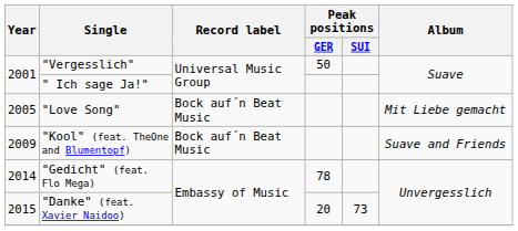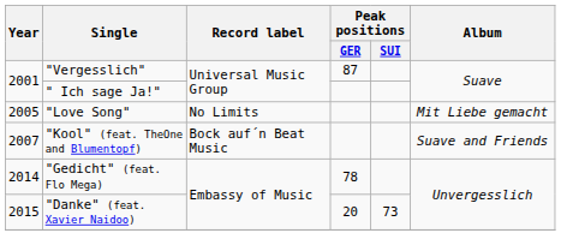 <table class="wikitable">
 <tr>
 <th align="center" rowspan="2" width="10">Year</th>
 <th align="center" rowspan="2" width="140">Single</th>
 <th align="center" rowspan="2" width="140">Record label</th>
 <th align="center" colspan="2" width="20">Peak positions</th>
 <th align="center" rowspan="2" width="140">Album</th>
 </tr>
 <tr>
 <th scope="col" style="width:3em;font-size:90%;"><a href='#'>GER</a><br></th>
 <th scope="col" style="width:3em;font-size:90%;"><a href='#'>SUI</a><br></th>
 </tr>
 <tr>
 <td style="text-align:center;" rowspan=2>2001</td>
 <td>"Vergesslich"</td>
 <td rowspan=2>Universal Music Group</td>
-<td style="text-align:center;">50</td>
+<td style="text-align:center;">87</td>
 <td style="text-align:center;"></td>
 <td style="text-align:center;" rowspan=2><em>Suave</em></td>
 </tr>
 <tr>
 <td>" Ich sage Ja!"</td>
 <td style="text-align:center;"></td>
 <td style="text-align:center;"></td>
 </tr>
 <tr>
 <td style="text-align:center;">2005</td>
 <td>"Love Song"</td>
-<td>Bock auf´n Beat Music</td>
+<td>No Limits</td>
 <td style="text-align:center;"></td>
 <td style="text-align:center;"></td>
 <td style="text-align:center;"><em>Mit Liebe gemacht</em></td>
 </tr>
 <tr>
-<td style="text-align:center;">2009</td>
+<td style="text-align:center;">2007</td>
 <td>"Kool" <small>(feat. TheOne and <a href='#'>Blumentopf</a>)</small></td>
 <td>Bock auf´n Beat Music</td>
 <td style="text-align:center;"></td>
 <td style="text-align:center;"></td>
 <td style="text-align:center;"><em>Suave and Friends</em></td>
 </tr>
 <tr>
 <td style="text-align:center;">2014</td>
 <td>"Gedicht" <small>(feat. Flo Mega)</small></td>
 <td rowspan=2>Embassy of Music</td>
 <td style="text-align:center;">78</td>
 <td style="text-align:center;"></td>
 <td style="text-align:center;" rowspan=2><em>Unvergesslich</em></td>
 </tr>
 <tr>
 <td style="text-align:center;">2015</td>
 <td>"Danke" <small>(feat. <a href='#'>Xavier Naidoo</a>)</small></td>
 <td style="text-align:center;">20</td>
 <td style="text-align:center;">73</td>
 </tr>
 <tr>
 </tr>
 </table>
